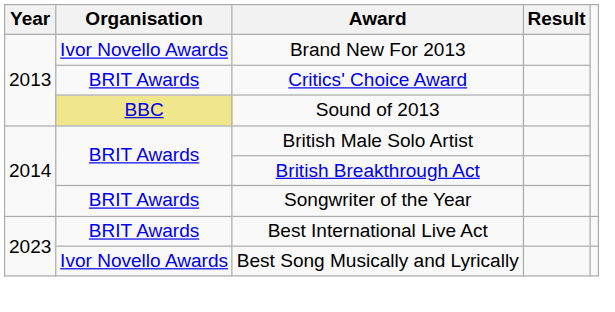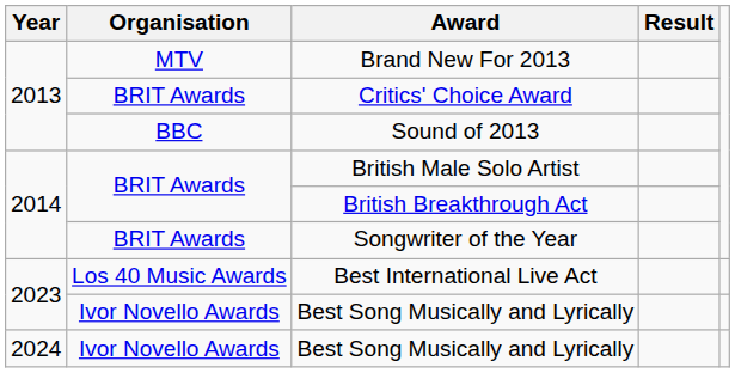 <table class="wikitable plainrowheaders" style="text-align:center;">
 <tr>
 <th>Year</th>
 <th>Organisation</th>
 <th>Award</th>
 <th>Result</th>
 </tr>
 <tr>
 <td rowspan="3">2013</td>
-<td><a href='#'>Ivor Novello Awards</a></td>
+<td><a href='#'>MTV</a></td>
 <td>Brand New For 2013</td>
 <td></td>
 </tr>
 <tr>
 <td><a href='#'>BRIT Awards</a></td>
 <td><a href='#'>Critics' Choice Award</a></td>
 <td></td>
 </tr>
 <tr>
-<td style="background: khaki;"><a href='#'>BBC</a></td>
+<td><a href='#'>BBC</a></td>
 <td>Sound of 2013</td>
 <td></td>
 </tr>
 <tr>
 <td rowspan="3">2014</td>
 <td rowspan="2"><a href='#'>BRIT Awards</a></td>
 <td>British Male Solo Artist</td>
 <td></td>
 </tr>
 <tr>
 <td><a href='#'>British Breakthrough Act</a></td>
 <td></td>
 </tr>
 <tr>
 <td><a href='#'>BRIT Awards</a></td>
 <td>Songwriter of the Year</td>
 <td></td>
 </tr>
 <tr>
 <td rowspan="2">2023</td>
-<td><a href='#'>BRIT Awards</a></td>
+<td><a href='#'>Los 40 Music Awards</a></td>
 <td>Best International Live Act</td>
 <td></td>
 <td></td>
 </tr>
 <tr>
 <td><a href='#'>Ivor Novello Awards</a></td>
 <td>Best Song Musically and Lyrically</td>
 <td></td>
 <td></td>
 </tr>
+<tr>
+<td rowspan="1">2024</td>
+<td><a href='#'>Ivor Novello Awards</a></td>
+<td>Best Song Musically and Lyrically</td>
+<td></td>
+<td></td>
+</tr>
 </table>
